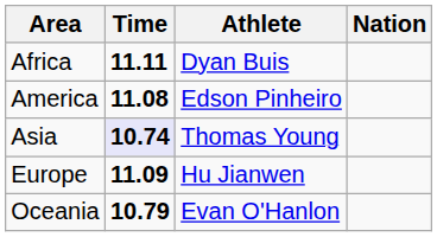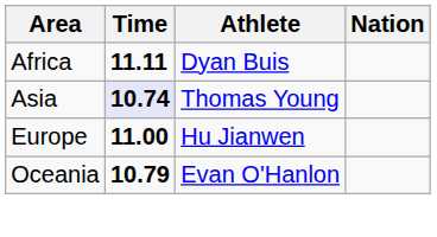 <table class="wikitable">
 <tr>
 <th>Area</th>
 <th>Time</th>
 <th>Athlete</th>
 <th>Nation</th>
 </tr>
 <tr>
 <td>Africa</td>
 <td><strong>11.11</strong></td>
 <td><a href='#'>Dyan Buis</a></td>
 <td></td>
 </tr>
 <tr>
-<td>America</td>
-<td><strong>11.08</strong></td>
-<td><a href='#'>Edson Pinheiro</a></td>
-<td></td>
-</tr>
-<tr>
 <td>Asia</td>
 <td style="background: lavender;"><strong>10.74</strong> </td>
 <td><a href='#'>Thomas Young</a></td>
 <td></td>
 </tr>
 <tr>
 <td>Europe</td>
-<td><strong>11.09</strong></td>
+<td><strong>11.00</strong></td>
 <td><a href='#'>Hu Jianwen</a></td>
 <td></td>
 </tr>
 <tr>
 <td>Oceania</td>
 <td><strong>10.79</strong></td>
 <td><a href='#'>Evan O'Hanlon</a></td>
 <td></td>
 </tr>
 </table>
